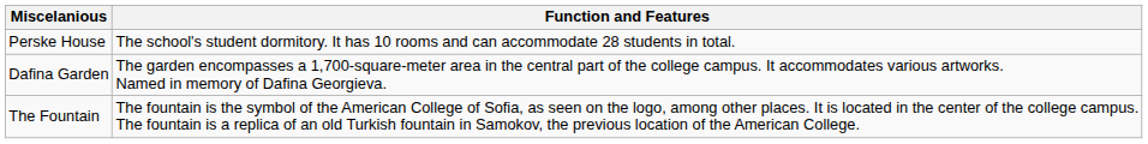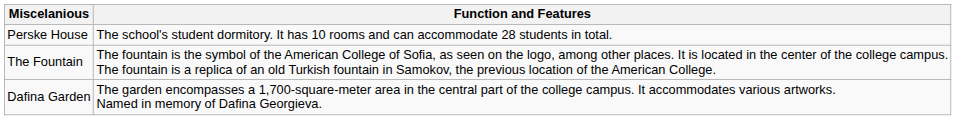 <table class="wikitable">
 <tr>
 <th>Miscelanious</th>
 <th>Function and Features</th>
 </tr>
 <tr>
 <td>Perske House</td>
 <td>The school's student dormitory. It has 10 rooms and can accommodate 28 students in total.</td>
 </tr>
 <tr>
+<td>The Fountain</td>
+<td>The fountain is the symbol of the American College of Sofia, as seen on the logo, among other places. It is located in the center of the college campus.<br>The fountain is a replica of an old Turkish fountain in Samokov, the previous location of the American College.</td>
+</tr>
+<tr>
 <td>Dafina Garden</td>
 <td>The garden encompasses a 1,700-square-meter area in the central part of the college campus. It accommodates various artworks.<br>Named in memory of Dafina Georgieva.</td>
 </tr>
-<tr>
-<td>The Fountain</td>
-<td>The fountain is the symbol of the American College of Sofia, as seen on the logo, among other places. It is located in the center of the college campus.<br>The fountain is a replica of an old Turkish fountain in Samokov, the previous location of the American College.</td>
-</tr>
 </table>
